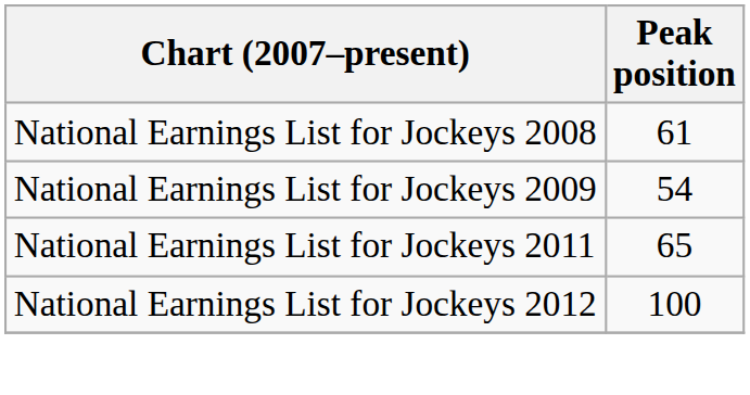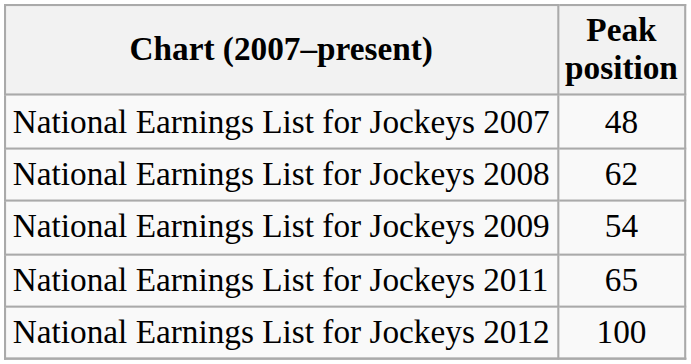 <table class="wikitable sortable">
 <tr>
 <th>Chart (2007–present)</th>
 <th>Peak<br>position</th>
 </tr>
 <tr>
+<td>National Earnings List for Jockeys 2007</td>
+<td style="text-align:center;">48</td>
+</tr>
+<tr>
 <td>National Earnings List for Jockeys 2008</td>
-<td style="text-align:center;">61</td>
+<td style="text-align:center;">62</td>
 </tr>
 <tr>
 <td>National Earnings List for Jockeys 2009</td>
 <td style="text-align:center;">54</td>
 </tr>
 <tr>
 <td>National Earnings List for Jockeys 2011</td>
 <td style="text-align:center;">65</td>
 </tr>
 <tr>
 <td>National Earnings List for Jockeys 2012</td>
 <td style="text-align:center;">100</td>
 </tr>
 <tr>
 </tr>
 </table>
